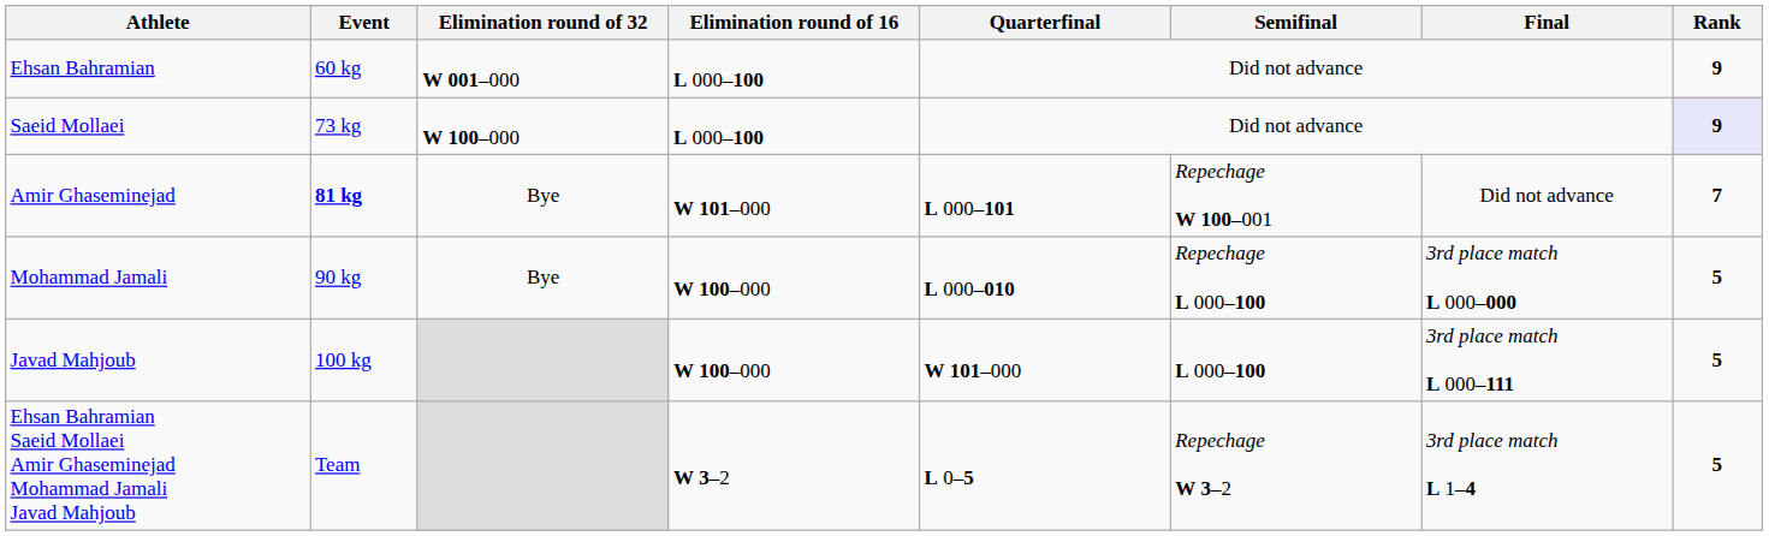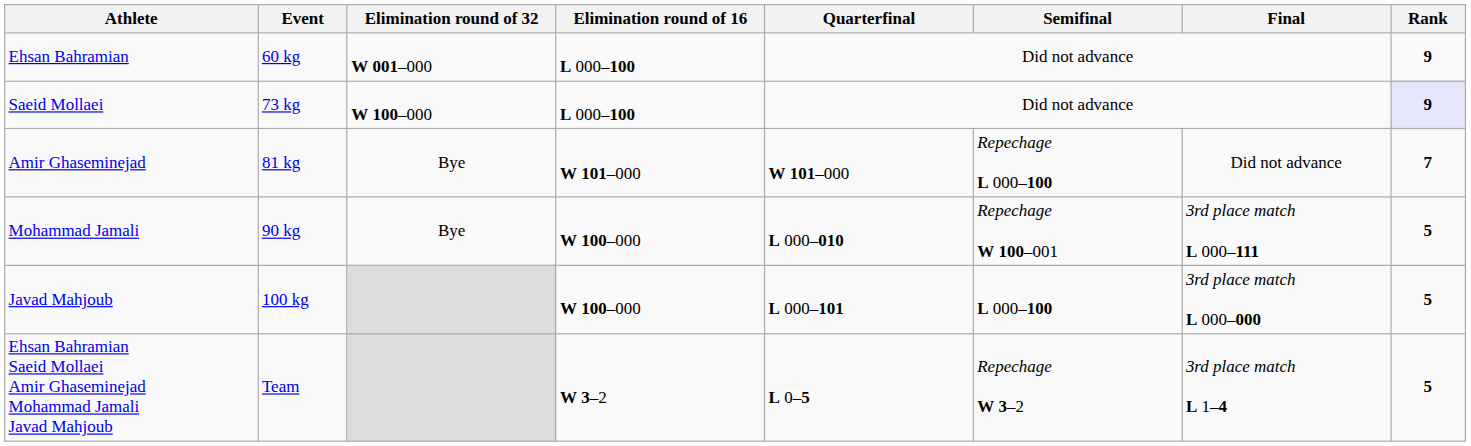 <table class="wikitable" width="98%" style="text-align:left; font-size:90%">
 <tr>
 <th width="17%">Athlete</th>
 <th width="6%">Event</th>
 <th width="14%">Elimination round of 32</th>
 <th width="14%">Elimination round of 16</th>
 <th width="14%">Quarterfinal</th>
 <th width="14%">Semifinal</th>
 <th width="14%">Final</th>
 <th width="5%">Rank</th>
 </tr>
 <tr>
 <td><a href='#'>Ehsan Bahramian</a></td>
 <td><a href='#'>60 kg</a></td>
 <td><br><strong>W</strong> <strong>001</strong>–000</td>
 <td><br><strong>L</strong> 000–<strong>100</strong></td>
 <td colspan=3 align=center>Did not advance</td>
 <td align=center><strong>9</strong></td>
 </tr>
 <tr>
 <td><a href='#'>Saeid Mollaei</a></td>
 <td><a href='#'>73 kg</a></td>
 <td><br><strong>W</strong> <strong>100</strong>–000</td>
 <td><br><strong>L</strong> 000–<strong>100</strong></td>
 <td colspan=3 align=center>Did not advance</td>
 <td align=center style="background: lavender;"><strong>9</strong></td>
 </tr>
 <tr>
 <td><a href='#'>Amir Ghaseminejad</a></td>
-<td><strong><a href='#'>81 kg</a></strong></td>
+<td><a href='#'>81 kg</a></td>
 <td align=center>Bye</td>
 <td><br><strong>W</strong> <strong>101</strong>–000</td>
-<td><br><strong>L</strong> 000–<strong>101</strong></td>
-<td><em>Repechage</em><br><br><strong>W</strong> <strong>100</strong>–001</td>
+<td><br><strong>W</strong> <strong>101</strong>–000</td>
+<td><em>Repechage</em><br><br><strong>L</strong> 000–<strong>100</strong></td>
 <td align=center>Did not advance</td>
 <td align=center><strong>7</strong></td>
 </tr>
 <tr>
 <td><a href='#'>Mohammad Jamali</a></td>
 <td><a href='#'>90 kg</a></td>
 <td align=center>Bye</td>
 <td><br><strong>W</strong> <strong>100</strong>–000</td>
 <td><br><strong>L</strong> 000–<strong>010</strong></td>
-<td><em>Repechage</em><br><br><strong>L</strong> 000–<strong>100</strong></td>
-<td><em>3rd place match</em><br><br><strong>L</strong> 000–<strong>000</strong></td>
+<td><em>Repechage</em><br><br><strong>W</strong> <strong>100</strong>–001</td>
+<td><em>3rd place match</em><br><br><strong>L</strong> 000–<strong>111</strong></td>
 <td align=center><strong>5</strong></td>
 </tr>
 <tr>
 <td><a href='#'>Javad Mahjoub</a></td>
 <td><a href='#'>100 kg</a></td>
 <td bgcolor=#DCDCDC></td>
 <td><br><strong>W</strong> <strong>100</strong>–000</td>
-<td><br><strong>W</strong> <strong>101</strong>–000</td>
+<td><br><strong>L</strong> 000–<strong>101</strong></td>
 <td><br><strong>L</strong> 000–<strong>100</strong></td>
-<td><em>3rd place match</em><br><br><strong>L</strong> 000–<strong>111</strong></td>
+<td><em>3rd place match</em><br><br><strong>L</strong> 000–<strong>000</strong></td>
 <td align=center><strong>5</strong></td>
 </tr>
 <tr>
 <td><a href='#'>Ehsan Bahramian</a><br><a href='#'>Saeid Mollaei</a><br><a href='#'>Amir Ghaseminejad</a><br><a href='#'>Mohammad Jamali</a><br><a href='#'>Javad Mahjoub</a></td>
 <td><a href='#'>Team</a></td>
 <td bgcolor=#DCDCDC></td>
 <td><br><strong>W</strong> <strong>3</strong>–2</td>
 <td><br><strong>L</strong> 0–<strong>5</strong></td>
 <td><em>Repechage</em><br><br><strong>W</strong> <strong>3</strong>–2</td>
 <td><em>3rd place match</em><br><br><strong>L</strong> 1–<strong>4</strong></td>
 <td align=center><strong>5</strong></td>
 </tr>
 </table>
